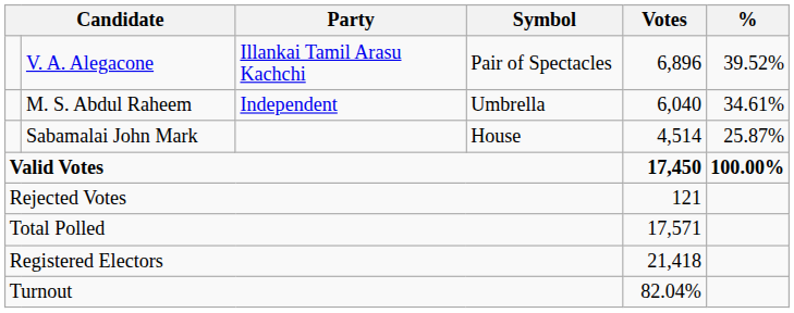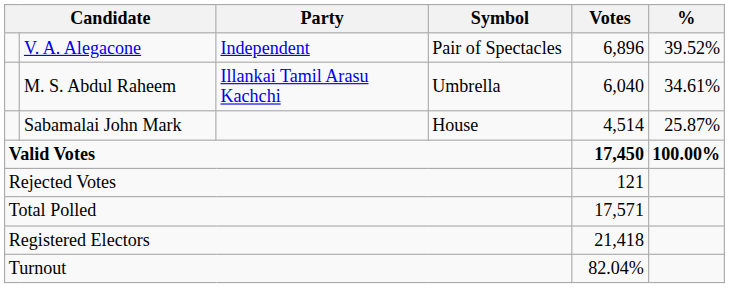 <table class="wikitable" border="1" style="text-align:right;">
 <tr>
 <th align=left colspan=2 width="180">Candidate</th>
 <th align=left width="180">Party</th>
 <th align=left width="120">Symbol</th>
 <th align=left width="60">Votes</th>
 <th align=left width="60">%</th>
 </tr>
 <tr>
 <td bgcolor=> </td>
 <td align=left><a href='#'>V. A. Alegacone</a></td>
-<td align=left><a href='#'>Illankai Tamil Arasu Kachchi</a></td>
+<td align=left><a href='#'>Independent</a></td>
 <td align=left>Pair of Spectacles</td>
 <td>6,896</td>
 <td>39.52%</td>
 </tr>
 <tr>
 <td></td>
 <td align=left>M. S. Abdul Raheem</td>
-<td align=left><a href='#'>Independent</a></td>
+<td align=left><a href='#'>Illankai Tamil Arasu Kachchi</a></td>
 <td align=left>Umbrella</td>
 <td>6,040</td>
 <td>34.61%</td>
 </tr>
 <tr>
 <td></td>
 <td align=left>Sabamalai John Mark</td>
 <td></td>
 <td align=left>House</td>
 <td>4,514</td>
 <td>25.87%</td>
 </tr>
 <tr>
 <td align=left colspan=4><strong>Valid Votes</strong></td>
 <td><strong>17,450</strong></td>
 <td><strong>100.00%</strong></td>
 </tr>
 <tr>
 <td align=left colspan=4>Rejected Votes</td>
 <td>121</td>
 <td></td>
 </tr>
 <tr>
 <td align=left colspan=4>Total Polled</td>
 <td>17,571</td>
 <td></td>
 </tr>
 <tr>
 <td align=left colspan=4>Registered Electors</td>
 <td>21,418</td>
 <td></td>
 </tr>
 <tr>
 <td align=left colspan=4>Turnout</td>
 <td>82.04%</td>
 </tr>
 </table>
